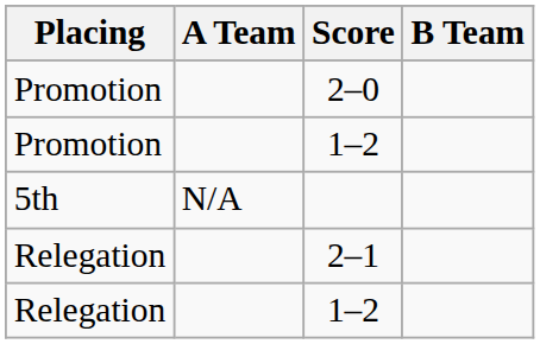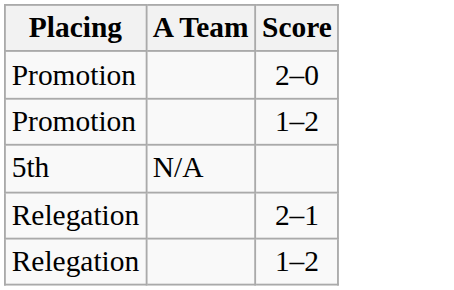 <table class=wikitable style="border:1px solid #AAAAAA;">
 <tr>
 <th>Placing</th>
 <th>A Team</th>
 <th>Score</th>
-<th>B Team</th>
 </tr>
 <tr>
 <td>Promotion</td>
 <td><strong></strong></td>
 <td align="center">2–0</td>
-<td></td>
 </tr>
 <tr>
 <td>Promotion</td>
 <td></td>
 <td align="center">1–2</td>
-<td><strong></strong></td>
 </tr>
 <tr>
 <td>5th</td>
 <td>N/A</td>
-<td></td>
 <td></td>
 </tr>
 <tr>
 <td>Relegation</td>
 <td></td>
 <td align="center">2–1</td>
-<td><em></em></td>
 </tr>
 <tr>
 <td>Relegation</td>
 <td><em></em></td>
 <td align="center">1–2</td>
-<td></td>
 </tr>
 </table>
